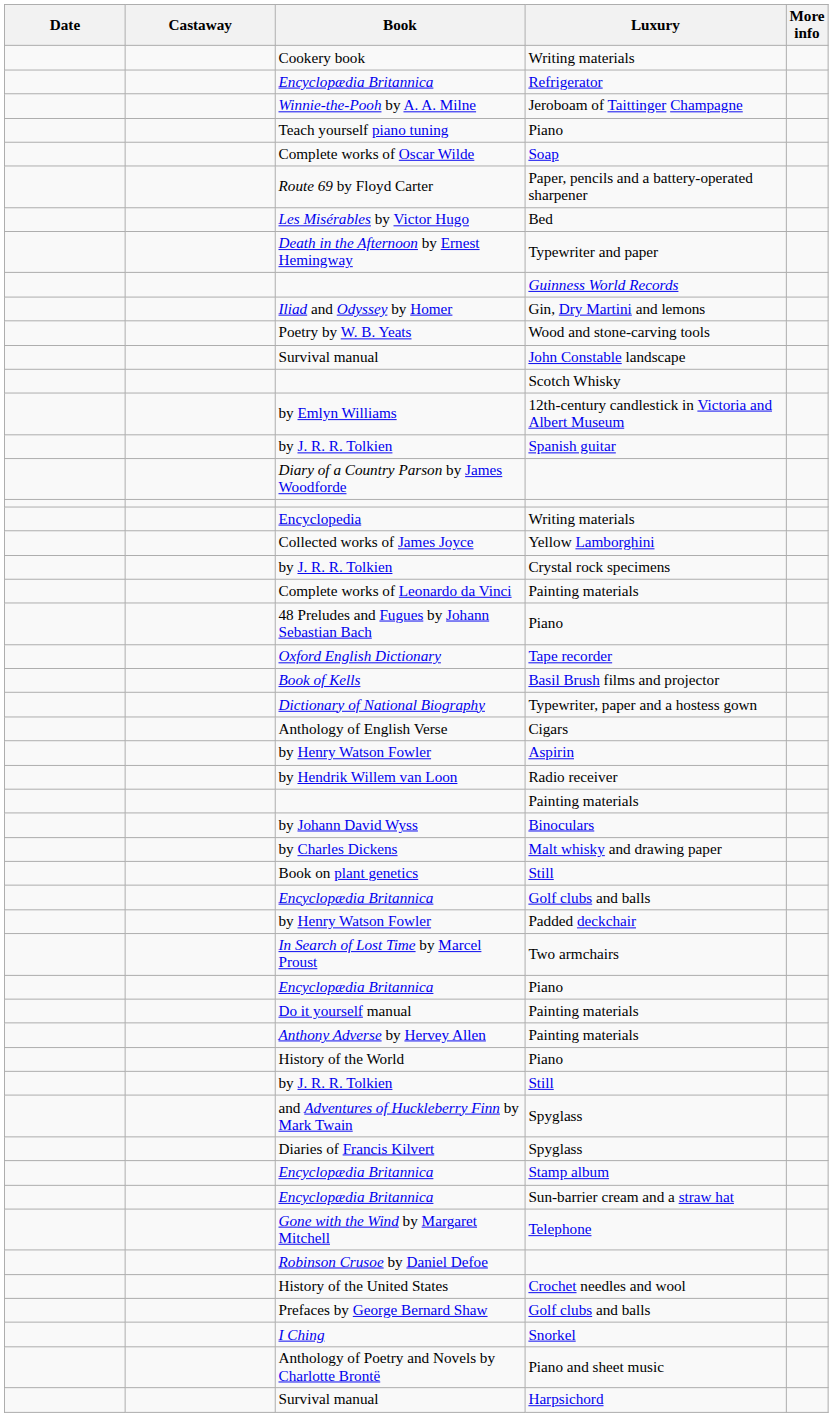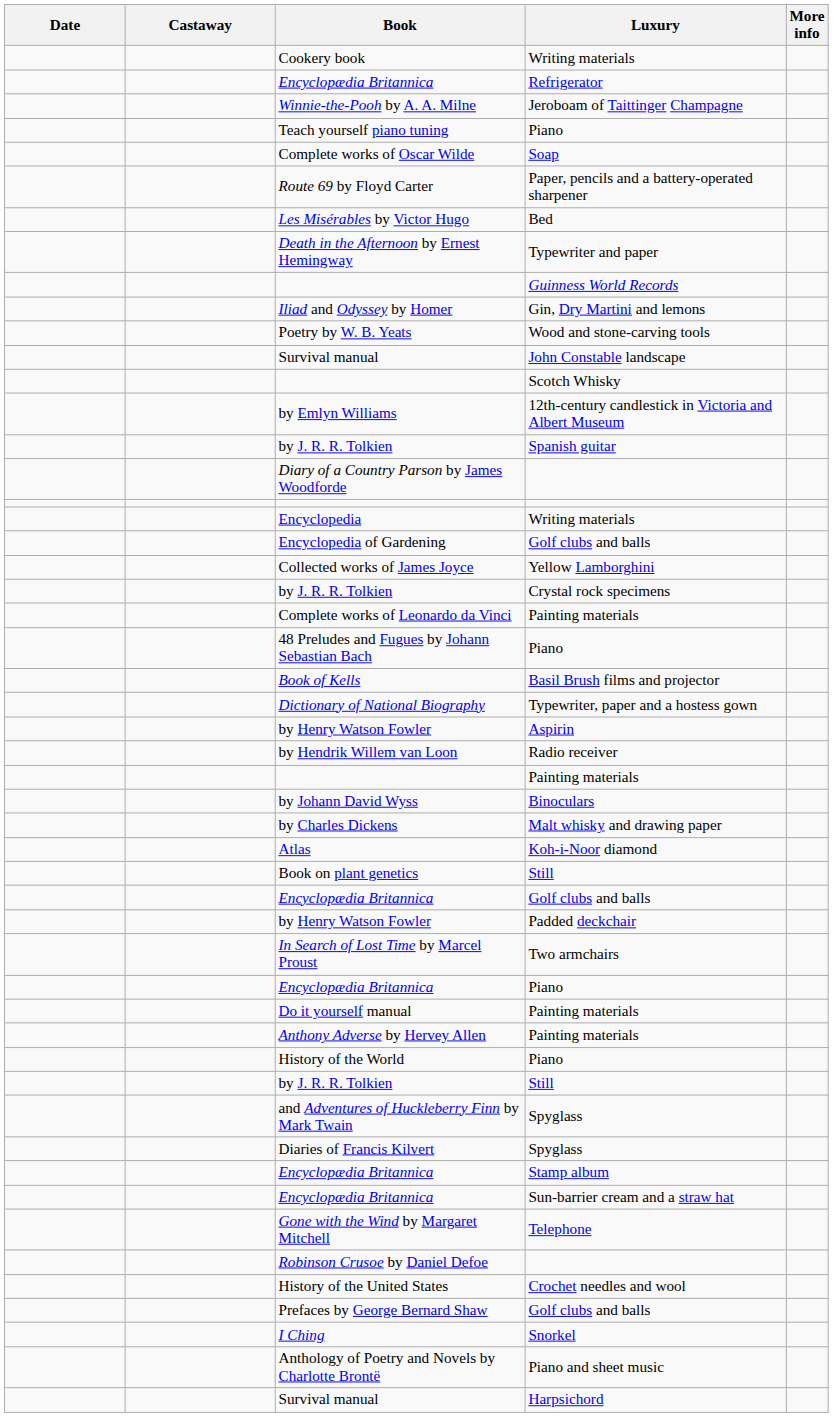 <table class="wikitable sortable">
 <tr>
 <th width=120px>Date</th>
 <th width=150px>Castaway</th>
 <th>Book</th>
 <th>Luxury</th>
 <th class="unsortable">More<br>info</th>
 </tr>
 <tr>
 <td></td>
 <td></td>
 <td>Cookery book</td>
 <td>Writing materials</td>
 <td></td>
 </tr>
 <tr>
 <td></td>
 <td></td>
 <td><em><a href='#'>Encyclopædia Britannica</a></em></td>
 <td><a href='#'>Refrigerator</a></td>
 <td></td>
 </tr>
 <tr>
 <td></td>
 <td></td>
 <td><em><a href='#'>Winnie-the-Pooh</a></em> by <a href='#'>A. A. Milne</a></td>
 <td>Jeroboam of <a href='#'>Taittinger</a> <a href='#'>Champagne</a></td>
 <td></td>
 </tr>
 <tr>
 <td></td>
 <td></td>
 <td>Teach yourself <a href='#'>piano tuning</a></td>
 <td>Piano</td>
 <td></td>
 </tr>
 <tr>
 <td></td>
 <td></td>
 <td>Complete works of <a href='#'>Oscar Wilde</a></td>
 <td><a href='#'>Soap</a></td>
 <td></td>
 </tr>
 <tr>
 <td></td>
 <td></td>
 <td><em>Route 69</em> by Floyd Carter</td>
 <td>Paper, pencils and a battery-operated sharpener</td>
 <td></td>
 </tr>
 <tr>
 <td></td>
 <td></td>
 <td><em><a href='#'>Les Misérables</a></em> by <a href='#'>Victor Hugo</a></td>
 <td>Bed</td>
 <td></td>
 </tr>
 <tr>
 <td></td>
 <td></td>
 <td><em><a href='#'>Death in the Afternoon</a></em> by <a href='#'>Ernest Hemingway</a></td>
 <td>Typewriter and paper</td>
 <td></td>
 </tr>
 <tr>
 <td></td>
 <td></td>
 <td></td>
 <td><em><a href='#'>Guinness World Records</a></em></td>
 <td></td>
 </tr>
 <tr>
 <td></td>
 <td></td>
 <td><em><a href='#'>Iliad</a></em> and <em><a href='#'>Odyssey</a></em> by <a href='#'>Homer</a></td>
 <td>Gin, <a href='#'>Dry Martini</a> and lemons</td>
 <td></td>
 </tr>
 <tr>
 <td></td>
 <td></td>
 <td>Poetry by <a href='#'>W. B. Yeats</a></td>
 <td>Wood and stone-carving tools</td>
 <td></td>
 </tr>
 <tr>
 <td></td>
 <td></td>
 <td>Survival manual</td>
 <td><a href='#'>John Constable</a> landscape</td>
 <td></td>
 </tr>
 <tr>
 <td></td>
 <td></td>
 <td></td>
 <td>Scotch Whisky</td>
 <td></td>
 </tr>
 <tr>
 <td></td>
 <td></td>
 <td> by <a href='#'>Emlyn Williams</a></td>
 <td>12th-century candlestick in <a href='#'>Victoria and Albert Museum</a></td>
 <td></td>
 </tr>
 <tr>
 <td></td>
 <td></td>
 <td> by <a href='#'>J. R. R. Tolkien</a></td>
 <td><a href='#'>Spanish guitar</a></td>
 <td></td>
 </tr>
 <tr>
 <td></td>
 <td></td>
 <td><em>Diary of a Country Parson</em> by <a href='#'>James Woodforde</a></td>
 <td></td>
 <td></td>
 </tr>
 <tr>
 <td></td>
 <td></td>
 <td></td>
 <td></td>
 <td></td>
 </tr>
 <tr>
 <td></td>
 <td></td>
 <td><a href='#'>Encyclopedia</a></td>
 <td>Writing materials</td>
 <td></td>
 </tr>
 <tr>
 <td></td>
 <td></td>
+<td><a href='#'>Encyclopedia</a> of Gardening</td>
+<td><a href='#'>Golf clubs</a> and balls</td>
+<td></td>
+</tr>
+<tr>
+<td></td>
+<td></td>
 <td>Collected works of <a href='#'>James Joyce</a></td>
 <td>Yellow <a href='#'>Lamborghini</a></td>
 <td></td>
 </tr>
 <tr>
 <td></td>
 <td></td>
 <td> by <a href='#'>J. R. R. Tolkien</a></td>
 <td>Crystal rock specimens</td>
 <td></td>
 </tr>
 <tr>
 <td></td>
 <td></td>
 <td>Complete works of <a href='#'>Leonardo da Vinci</a></td>
 <td>Painting materials</td>
 <td></td>
 </tr>
 <tr>
 <td></td>
 <td></td>
 <td>48 Preludes and <a href='#'>Fugues</a> by <a href='#'>Johann Sebastian Bach</a></td>
 <td>Piano</td>
 <td></td>
 </tr>
 <tr>
 <td></td>
 <td></td>
-<td><em><a href='#'>Oxford English Dictionary</a></em></td>
-<td><a href='#'>Tape recorder</a></td>
-<td></td>
-</tr>
-<tr>
-<td></td>
-<td></td>
 <td><em><a href='#'>Book of Kells</a></em></td>
 <td><a href='#'>Basil Brush</a> films and projector</td>
 <td></td>
 </tr>
 <tr>
 <td></td>
 <td></td>
 <td><em><a href='#'>Dictionary of National Biography</a></em></td>
 <td>Typewriter, paper and a hostess gown</td>
-<td></td>
-</tr>
-<tr>
-<td></td>
-<td></td>
-<td>Anthology of English Verse</td>
-<td>Cigars</td>
 <td></td>
 </tr>
 <tr>
 <td></td>
 <td></td>
 <td> by <a href='#'>Henry Watson Fowler</a></td>
 <td><a href='#'>Aspirin</a></td>
 <td></td>
 </tr>
 <tr>
 <td></td>
 <td></td>
 <td> by <a href='#'>Hendrik Willem van Loon</a></td>
 <td>Radio receiver</td>
 <td></td>
 </tr>
 <tr>
 <td></td>
 <td></td>
 <td></td>
 <td>Painting materials</td>
 <td></td>
 </tr>
 <tr>
 <td></td>
 <td></td>
 <td> by <a href='#'>Johann David Wyss</a></td>
 <td><a href='#'>Binoculars</a></td>
 <td></td>
 </tr>
 <tr>
 <td></td>
 <td></td>
 <td> by <a href='#'>Charles Dickens</a></td>
 <td><a href='#'>Malt whisky</a> and drawing paper</td>
+<td></td>
+</tr>
+<tr>
+<td></td>
+<td></td>
+<td><a href='#'>Atlas</a></td>
+<td><a href='#'>Koh-i-Noor</a> diamond</td>
 <td></td>
 </tr>
 <tr>
 <td></td>
 <td></td>
 <td>Book on <a href='#'>plant genetics</a></td>
 <td><a href='#'>Still</a></td>
 <td></td>
 </tr>
 <tr>
 <td></td>
 <td></td>
 <td><em><a href='#'>Encyclopædia Britannica</a></em></td>
 <td><a href='#'>Golf clubs</a> and balls</td>
 <td></td>
 </tr>
 <tr>
 <td></td>
 <td></td>
 <td> by <a href='#'>Henry Watson Fowler</a></td>
 <td>Padded <a href='#'>deckchair</a></td>
 <td></td>
 </tr>
 <tr>
 <td></td>
 <td></td>
 <td><em><a href='#'>In Search of Lost Time</a></em> by <a href='#'>Marcel Proust</a></td>
 <td>Two armchairs</td>
 <td></td>
 </tr>
 <tr>
 <td></td>
 <td></td>
 <td><em><a href='#'>Encyclopædia Britannica</a></em></td>
 <td>Piano</td>
 <td></td>
 </tr>
 <tr>
 <td></td>
 <td></td>
 <td><a href='#'>Do it yourself</a> manual</td>
 <td>Painting materials</td>
 <td></td>
 </tr>
 <tr>
 <td></td>
 <td></td>
 <td><em><a href='#'>Anthony Adverse</a></em> by <a href='#'>Hervey Allen</a></td>
 <td>Painting materials</td>
 <td></td>
 </tr>
 <tr>
 <td></td>
 <td></td>
 <td>History of the World</td>
 <td>Piano</td>
 <td></td>
 </tr>
 <tr>
 <td></td>
 <td></td>
 <td> by <a href='#'>J. R. R. Tolkien</a></td>
 <td><a href='#'>Still</a></td>
 <td></td>
 </tr>
 <tr>
 <td></td>
 <td></td>
 <td> and <em><a href='#'>Adventures of Huckleberry Finn</a></em> by <a href='#'>Mark Twain</a></td>
 <td>Spyglass</td>
 <td></td>
 </tr>
 <tr>
 <td></td>
 <td></td>
 <td>Diaries of <a href='#'>Francis Kilvert</a></td>
 <td>Spyglass</td>
 <td></td>
 </tr>
 <tr>
 <td></td>
 <td></td>
 <td><em><a href='#'>Encyclopædia Britannica</a></em></td>
 <td><a href='#'>Stamp album</a></td>
 <td></td>
 </tr>
 <tr>
 <td></td>
 <td></td>
 <td><em><a href='#'>Encyclopædia Britannica</a></em></td>
 <td>Sun-barrier cream and a <a href='#'>straw hat</a></td>
 <td></td>
 </tr>
 <tr>
 <td></td>
 <td></td>
 <td><em><a href='#'>Gone with the Wind</a></em> by <a href='#'>Margaret Mitchell</a></td>
 <td><a href='#'>Telephone</a></td>
 <td></td>
 </tr>
 <tr>
 <td></td>
 <td></td>
 <td><em><a href='#'>Robinson Crusoe</a></em> by <a href='#'>Daniel Defoe</a></td>
 <td></td>
 <td></td>
 </tr>
 <tr>
 <td></td>
 <td></td>
 <td>History of the United States</td>
 <td><a href='#'>Crochet</a> needles and wool</td>
 <td></td>
 </tr>
 <tr>
 <td></td>
 <td></td>
 <td>Prefaces by <a href='#'>George Bernard Shaw</a></td>
 <td><a href='#'>Golf clubs</a> and balls</td>
 <td></td>
 </tr>
 <tr>
 <td></td>
 <td></td>
 <td><em><a href='#'>I Ching</a></em></td>
 <td><a href='#'>Snorkel</a></td>
 <td></td>
 </tr>
 <tr>
 <td></td>
 <td></td>
 <td>Anthology of Poetry and Novels by <a href='#'>Charlotte Brontë</a></td>
 <td>Piano and sheet music</td>
 <td></td>
 </tr>
 <tr>
 <td></td>
 <td></td>
 <td>Survival manual</td>
 <td><a href='#'>Harpsichord</a></td>
 <td></td>
 </tr>
 </table>
